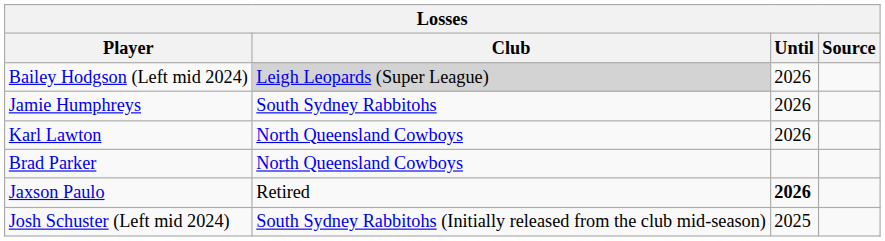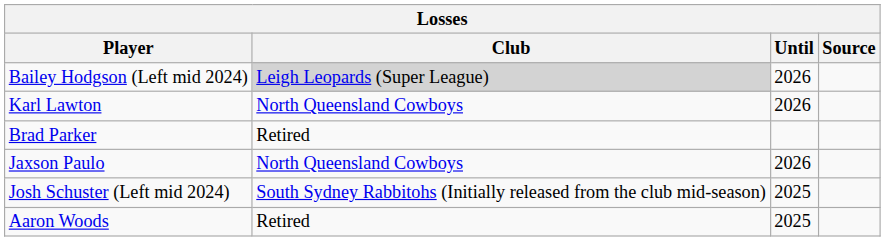 <table class="wikitable">
 <tr>
 <th colspan="4">Losses</th>
 </tr>
 <tr>
 <th>Player</th>
 <th>Club</th>
 <th>Until</th>
 <th>Source</th>
 </tr>
 <tr>
 <td><a href='#'>Bailey Hodgson</a> (Left mid 2024)</td>
 <td style="background: lightgrey;"> <a href='#'>Leigh Leopards</a> (Super League)</td>
 <td>2026</td>
 <td></td>
 </tr>
 <tr>
-<td><a href='#'>Jamie Humphreys</a></td>
-<td> <a href='#'>South Sydney Rabbitohs</a></td>
-<td>2026</td>
-<td></td>
-</tr>
-<tr>
 <td><a href='#'>Karl Lawton</a></td>
 <td> <a href='#'>North Queensland Cowboys</a></td>
 <td>2026</td>
 <td></td>
 </tr>
 <tr>
 <td><a href='#'>Brad Parker</a></td>
-<td> <a href='#'>North Queensland Cowboys</a></td>
+<td>Retired</td>
 <td></td>
 <td></td>
 </tr>
 <tr>
 <td><a href='#'>Jaxson Paulo</a></td>
-<td>Retired</td>
-<td><strong>2026</strong></td>
+<td> <a href='#'>North Queensland Cowboys</a></td>
+<td>2026</td>
 <td></td>
 </tr>
 <tr>
 <td><a href='#'>Josh Schuster</a> (Left mid 2024)</td>
 <td> <a href='#'>South Sydney Rabbitohs</a> (Initially released from the club mid-season)</td>
 <td>2025</td>
 <td></td>
 </tr>
+<tr>
+<td><a href='#'>Aaron Woods</a></td>
+<td>Retired</td>
+<td>2025</td>
+<td></td>
+</tr>
 </table>
